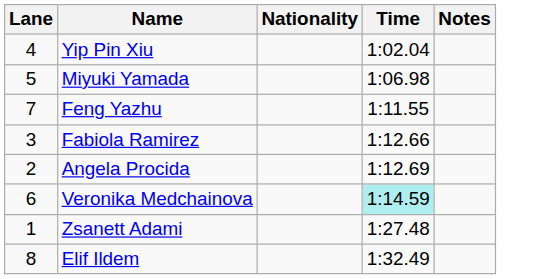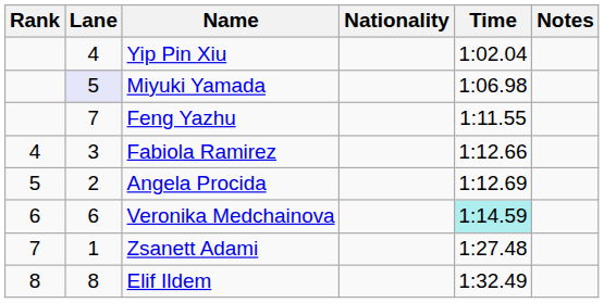 <table class="wikitable sortable" style="text-align:center">
 <tr>
+<th>Rank</th>
 <th>Lane</th>
 <th>Name</th>
 <th>Nationality</th>
 <th>Time</th>
 <th>Notes</th>
 </tr>
 <tr>
+<td></td>
 <td>4</td>
 <td align=left><a href='#'>Yip Pin Xiu</a></td>
 <td align=left></td>
 <td>1:02.04</td>
 <td></td>
 </tr>
 <tr>
-<td>5</td>
+<td></td>
+<td style="background: lavender;">5</td>
 <td align=left><a href='#'>Miyuki Yamada</a></td>
 <td align=left></td>
 <td>1:06.98</td>
 <td></td>
 </tr>
 <tr>
+<td></td>
 <td>7</td>
 <td align=left><a href='#'>Feng Yazhu</a></td>
 <td align=left></td>
 <td>1:11.55</td>
 <td></td>
 </tr>
 <tr>
+<td>4</td>
 <td>3</td>
 <td align=left><a href='#'>Fabiola Ramirez</a></td>
 <td align=left></td>
 <td>1:12.66</td>
 <td></td>
 </tr>
 <tr>
+<td>5</td>
 <td>2</td>
 <td align=left><a href='#'>Angela Procida</a></td>
 <td align=left></td>
 <td>1:12.69</td>
 <td></td>
 </tr>
 <tr>
 <td>6</td>
+<td>6</td>
 <td align=left><a href='#'>Veronika Medchainova</a></td>
 <td align=left></td>
 <td style="background: paleturquoise;">1:14.59</td>
 <td></td>
 </tr>
 <tr>
+<td>7</td>
 <td>1</td>
 <td align=left><a href='#'>Zsanett Adami</a></td>
 <td align=left></td>
 <td>1:27.48</td>
 <td></td>
 </tr>
 <tr>
 <td>8</td>
+<td>8</td>
 <td align=left><a href='#'>Elif Ildem</a></td>
 <td align=left></td>
 <td>1:32.49</td>
 <td></td>
 </tr>
 </table>
